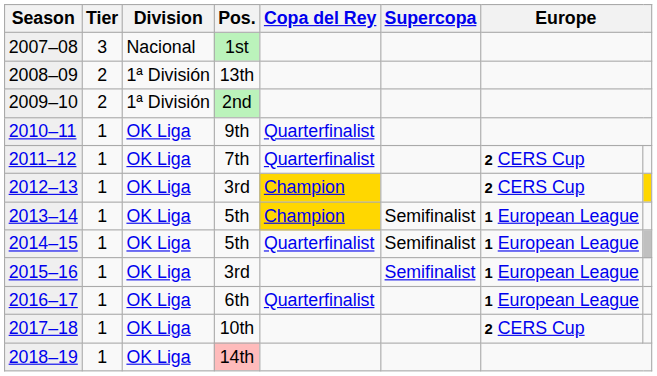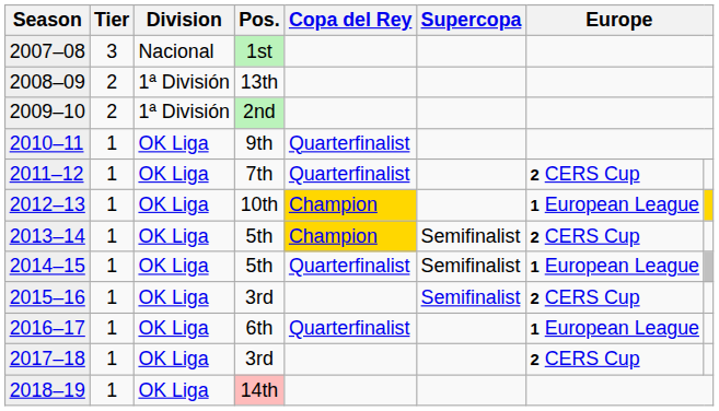 <table class="wikitable">
 <tr>
 <th>Season</th>
 <th>Tier</th>
 <th>Division</th>
 <th>Pos.</th>
 <th><a href='#'>Copa del Rey</a></th>
 <th><a href='#'>Supercopa</a></th>
 <th colspan=2>Europe</th>
 </tr>
 <tr>
 <td style="background:#efefef;">2007–08</td>
 <td align="center">3</td>
 <td>Nacional</td>
 <td align="center" bgcolor=#BBF3BB>1st</td>
 <td></td>
 <td></td>
 <td colspan=2></td>
 </tr>
 <tr>
 <td style="background:#efefef;">2008–09</td>
 <td align="center">2</td>
 <td>1ª División</td>
 <td align="center">13th</td>
 <td></td>
 <td></td>
 <td colspan=2></td>
 </tr>
 <tr>
 <td style="background:#efefef;">2009–10</td>
 <td align="center">2</td>
 <td>1ª División</td>
 <td align="center" bgcolor=#BBF3BB>2nd</td>
 <td></td>
 <td></td>
 <td colspan=2></td>
 </tr>
 <tr>
 <td style="background:#efefef;"><a href='#'>2010–11</a></td>
 <td align="center">1</td>
 <td><a href='#'>OK Liga</a></td>
 <td align="center">9th</td>
 <td><a href='#'>Quarterfinalist</a></td>
 <td></td>
 <td colspan=2></td>
 </tr>
 <tr>
 <td style="background:#efefef;"><a href='#'>2011–12</a></td>
 <td align="center">1</td>
 <td><a href='#'>OK Liga</a></td>
 <td align="center">7th</td>
 <td><a href='#'>Quarterfinalist</a></td>
 <td></td>
 <td><small><strong>2</strong></small> <a href='#'>CERS Cup</a></td>
 <td align=center></td>
 </tr>
 <tr>
 <td style="background:#efefef;"><a href='#'>2012–13</a></td>
 <td align="center">1</td>
 <td><a href='#'>OK Liga</a></td>
-<td align="center">3rd</td>
+<td align=center>10th</td>
 <td bgcolor=gold><a href='#'>Champion</a></td>
 <td></td>
-<td><small><strong>2</strong></small> <a href='#'>CERS Cup</a></td>
+<td><small><strong>1</strong></small> <a href='#'>European League</a></td>
 <td bgcolor=gold align=center></td>
 </tr>
 <tr>
 <td style="background:#efefef;"><a href='#'>2013–14</a></td>
 <td align="center">1</td>
 <td><a href='#'>OK Liga</a></td>
 <td align="center">5th</td>
 <td bgcolor=gold><a href='#'>Champion</a></td>
 <td>Semifinalist</td>
-<td><small><strong>1</strong></small> <a href='#'>European League</a></td>
+<td><small><strong>2</strong></small> <a href='#'>CERS Cup</a></td>
 <td align=center></td>
 </tr>
 <tr>
 <td style="background:#efefef;"><a href='#'>2014–15</a></td>
 <td align="center">1</td>
 <td><a href='#'>OK Liga</a></td>
 <td align="center">5th</td>
 <td><a href='#'>Quarterfinalist</a></td>
 <td>Semifinalist</td>
 <td><small><strong>1</strong></small> <a href='#'>European League</a></td>
 <td bgcolor=silver align=center></td>
 </tr>
 <tr>
 <td style="background:#efefef;"><a href='#'>2015–16</a></td>
 <td align="center">1</td>
 <td><a href='#'>OK Liga</a></td>
 <td align="center">3rd</td>
 <td></td>
 <td><a href='#'>Semifinalist</a></td>
-<td><small><strong>1</strong></small> <a href='#'>European League</a></td>
+<td><small><strong>2</strong></small> <a href='#'>CERS Cup</a></td>
 <td align=center></td>
 </tr>
 <tr>
 <td style="background:#efefef;"><a href='#'>2016–17</a></td>
 <td align="center">1</td>
 <td><a href='#'>OK Liga</a></td>
 <td align="center">6th</td>
 <td><a href='#'>Quarterfinalist</a></td>
 <td></td>
 <td><small><strong>1</strong></small> <a href='#'>European League</a></td>
 <td align=center></td>
 </tr>
 <tr>
 <td style="background:#efefef;"><a href='#'>2017–18</a></td>
 <td align="center">1</td>
 <td><a href='#'>OK Liga</a></td>
-<td align=center>10th</td>
+<td align="center">3rd</td>
 <td></td>
 <td></td>
 <td><small><strong>2</strong></small> <a href='#'>CERS Cup</a></td>
 <td align=center></td>
 </tr>
 <tr>
 <td style="background:#efefef;"><a href='#'>2018–19</a></td>
 <td align="center">1</td>
 <td><a href='#'>OK Liga</a></td>
 <td align=center bgcolor=#FFBBBB>14th</td>
 <td></td>
 <td></td>
 <td colspan=2></td>
 </tr>
 </table>
